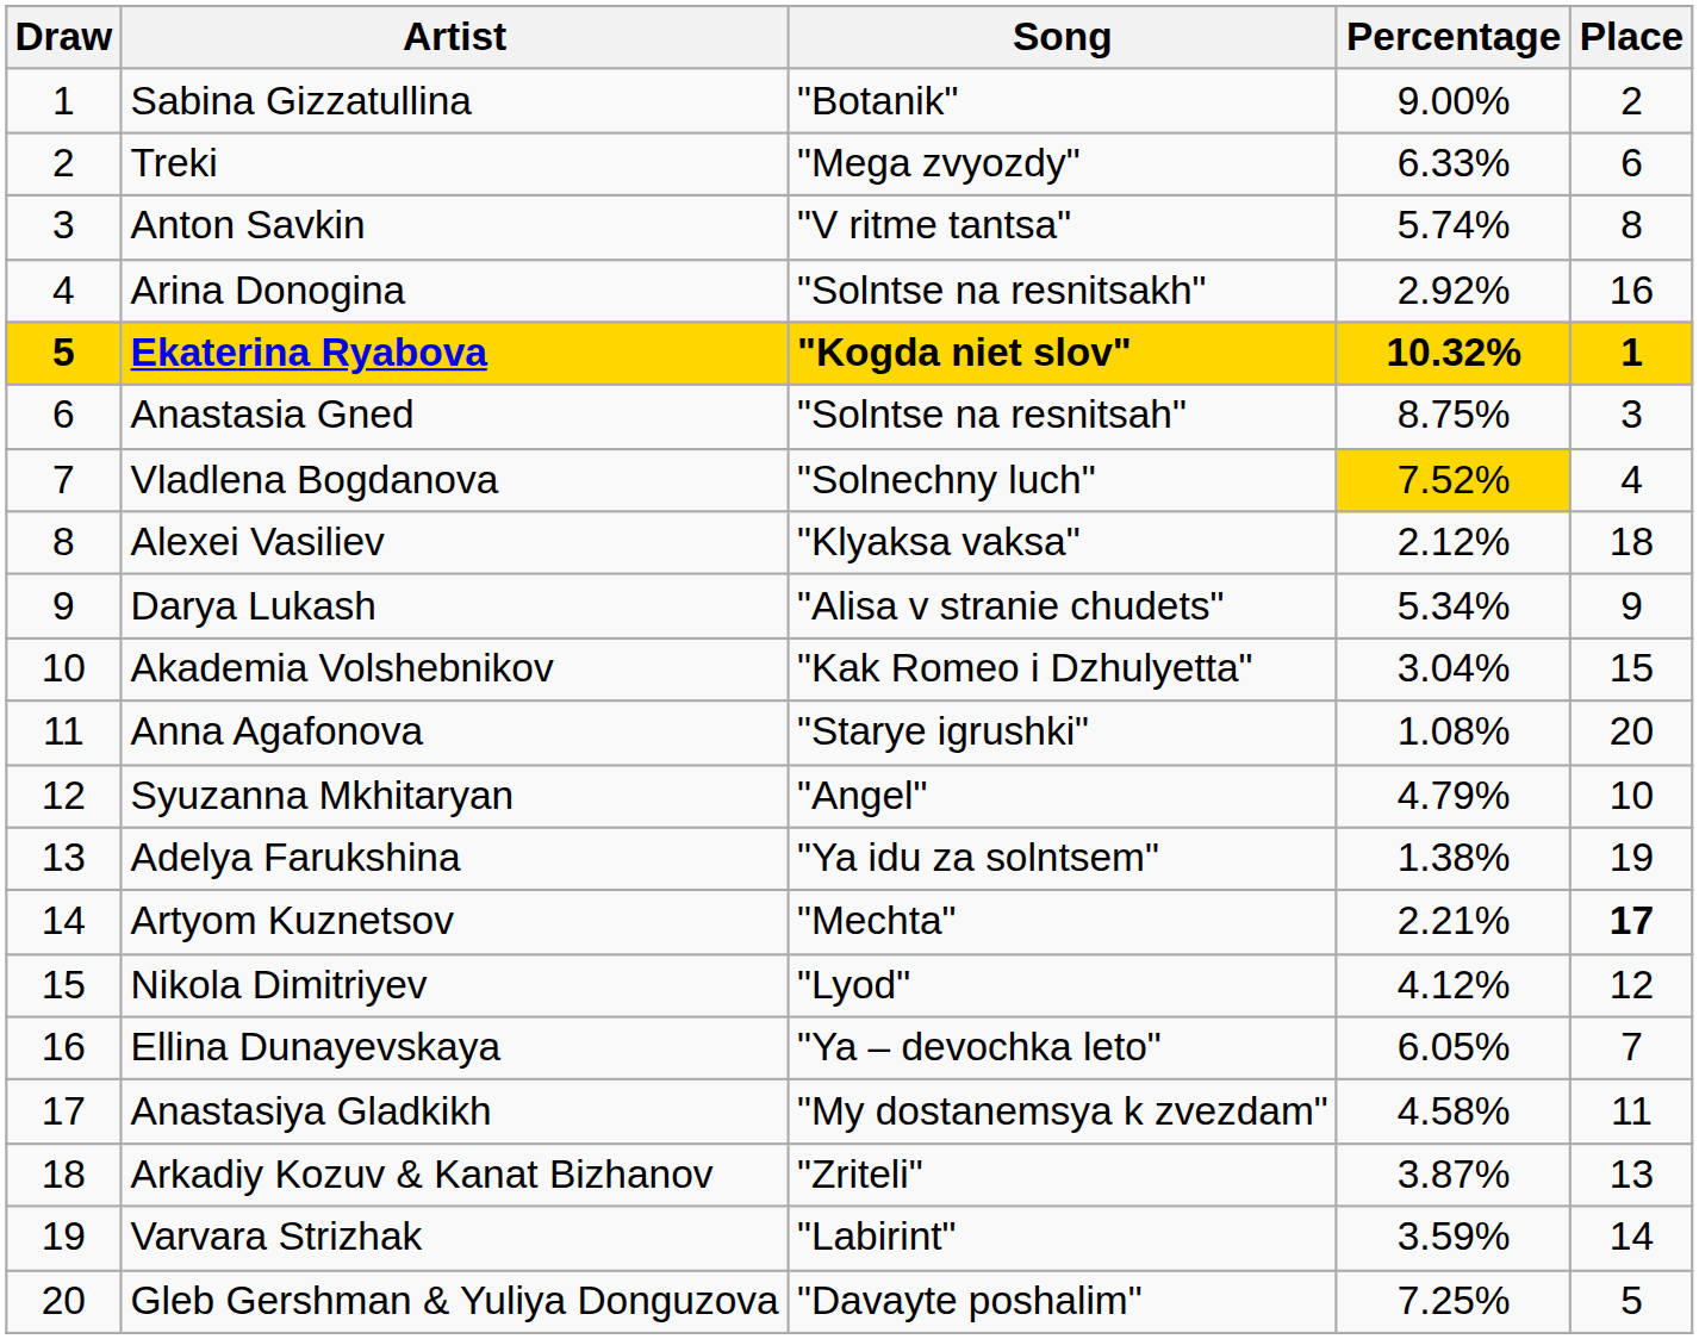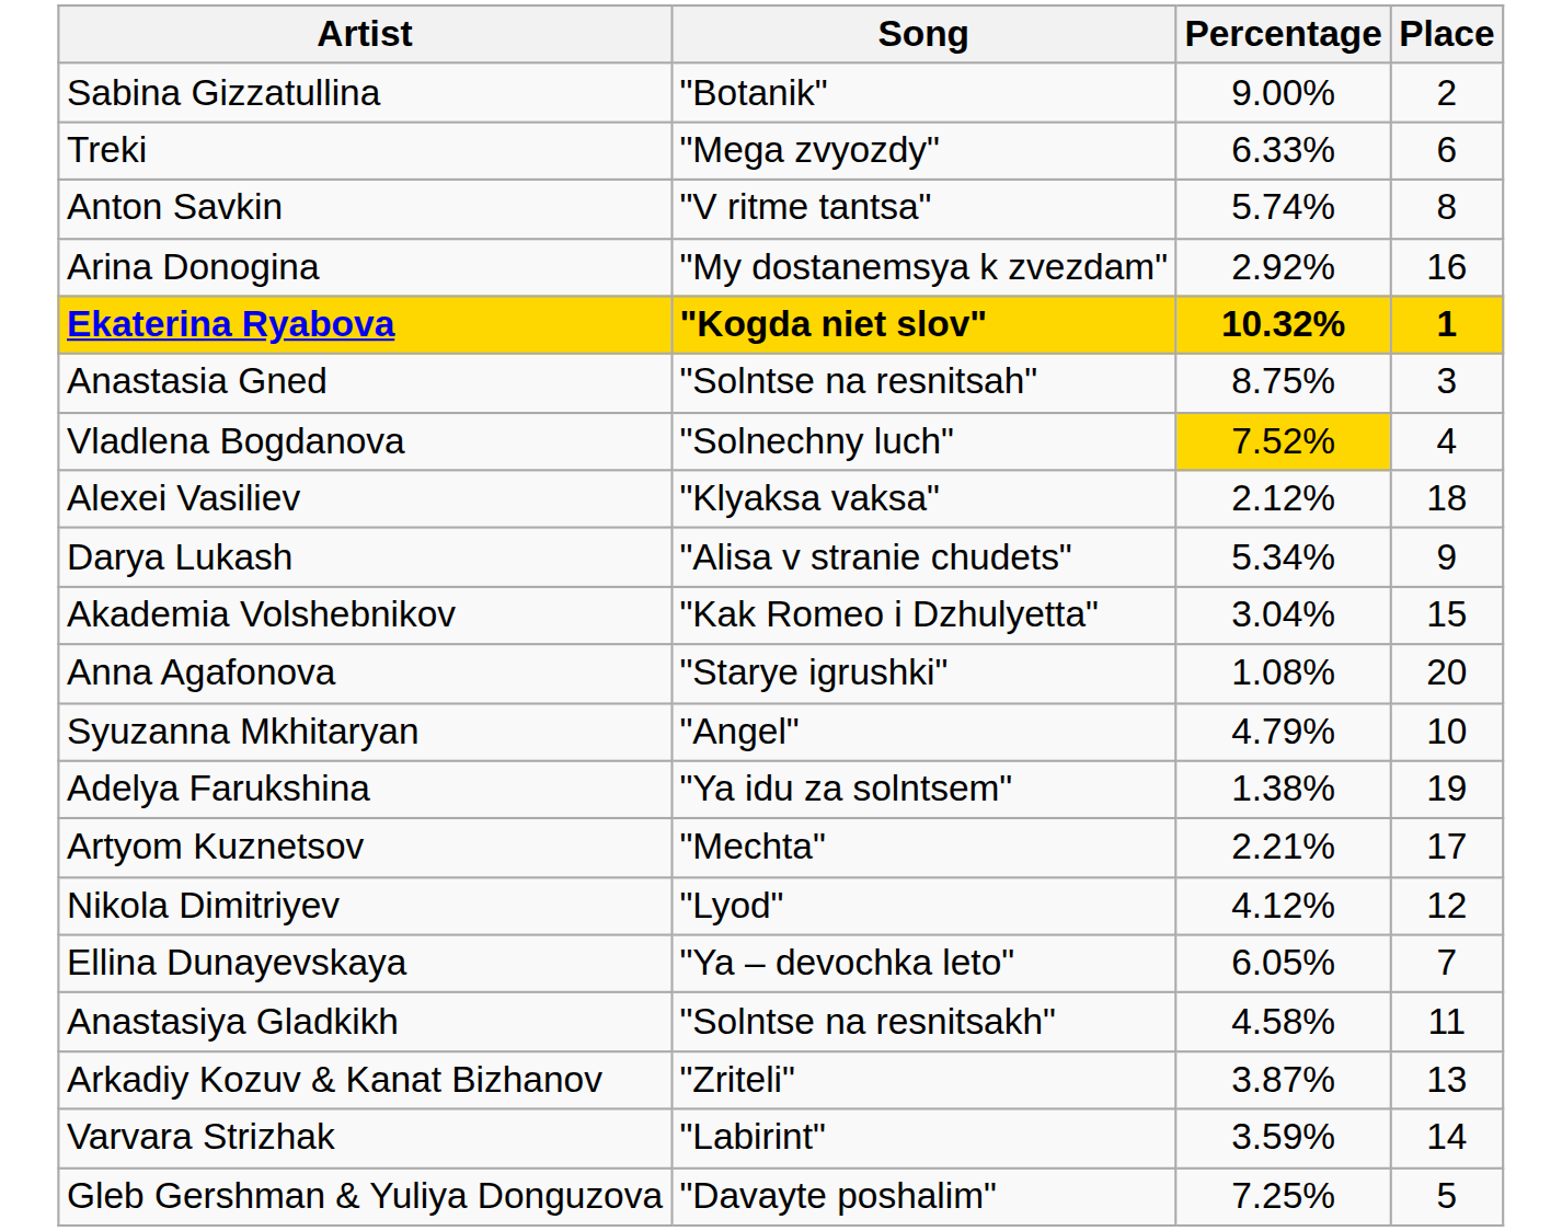 <table class="sortable wikitable" style="margin: 1em auto 1em auto; text-align:center">
 <tr>
-<th>Draw</th>
 <th>Artist</th>
 <th>Song</th>
 <th>Percentage</th>
 <th>Place</th>
 </tr>
 <tr>
-<td>1</td>
 <td align="left">Sabina Gizzatullina</td>
 <td align="left">"Botanik" </td>
 <td>9.00%</td>
 <td>2</td>
 </tr>
 <tr>
-<td>2</td>
 <td align="left">Treki</td>
 <td align="left">"Mega zvyozdy" </td>
 <td>6.33%</td>
 <td>6</td>
 </tr>
 <tr>
-<td>3</td>
 <td align="left">Anton Savkin</td>
 <td align="left">"V ritme tantsa" </td>
 <td>5.74%</td>
 <td>8</td>
 </tr>
 <tr>
-<td>4</td>
 <td align="left">Arina Donogina</td>
-<td align="left">"Solntse na resnitsakh" </td>
+<td align="left">"My dostanemsya k zvezdam" </td>
 <td>2.92%</td>
 <td>16</td>
 </tr>
 <tr style="font-weight:bold; background:gold;">
-<td>5</td>
 <td align="left"><a href='#'>Ekaterina Ryabova</a></td>
 <td align="left">"Kogda niet slov" </td>
 <td>10.32%</td>
 <td>1</td>
 </tr>
 <tr>
-<td>6</td>
 <td align="left">Anastasia Gned</td>
 <td align="left">"Solntse na resnitsah" </td>
 <td>8.75%</td>
 <td>3</td>
 </tr>
 <tr>
-<td>7</td>
 <td align="left">Vladlena Bogdanova</td>
 <td align="left">"Solnechny luch" </td>
 <td style="background: gold;">7.52%</td>
 <td>4</td>
 </tr>
 <tr>
-<td>8</td>
 <td align="left">Alexei Vasiliev</td>
 <td align="left">"Klyaksa vaksa" </td>
 <td>2.12%</td>
 <td>18</td>
 </tr>
 <tr>
-<td>9</td>
 <td align="left">Darya Lukash</td>
 <td align="left">"Alisa v stranie chudets" </td>
 <td>5.34%</td>
 <td>9</td>
 </tr>
 <tr>
-<td>10</td>
 <td align="left">Akademia Volshebnikov</td>
 <td align="left">"Kak Romeo i Dzhulyetta" </td>
 <td>3.04%</td>
 <td>15</td>
 </tr>
 <tr>
-<td>11</td>
 <td align="left">Anna Agafonova</td>
 <td align="left">"Starye igrushki" </td>
 <td>1.08%</td>
 <td>20</td>
 </tr>
 <tr>
-<td>12</td>
 <td align="left">Syuzanna Mkhitaryan</td>
 <td align="left">"Angel" </td>
 <td>4.79%</td>
 <td>10</td>
 </tr>
 <tr>
-<td>13</td>
 <td align="left">Adelya Farukshina</td>
 <td align="left">"Ya idu za solntsem" </td>
 <td>1.38%</td>
 <td>19</td>
 </tr>
 <tr>
-<td>14</td>
 <td align="left">Artyom Kuznetsov</td>
 <td align="left">"Mechta" </td>
 <td>2.21%</td>
-<td><strong>17</strong></td>
+<td>17</td>
 </tr>
 <tr>
-<td>15</td>
 <td align="left">Nikola Dimitriyev</td>
 <td align="left">"Lyod" </td>
 <td>4.12%</td>
 <td>12</td>
 </tr>
 <tr>
-<td>16</td>
 <td align="left">Ellina Dunayevskaya</td>
 <td align="left">"Ya – devochka leto" </td>
 <td>6.05%</td>
 <td>7</td>
 </tr>
 <tr>
-<td>17</td>
 <td align="left">Anastasiya Gladkikh</td>
-<td align="left">"My dostanemsya k zvezdam" </td>
+<td align="left">"Solntse na resnitsakh" </td>
 <td>4.58%</td>
 <td>11</td>
 </tr>
 <tr>
-<td>18</td>
 <td align="left">Arkadiy Kozuv & Kanat Bizhanov</td>
 <td align="left">"Zriteli" </td>
 <td>3.87%</td>
 <td>13</td>
 </tr>
 <tr>
-<td>19</td>
 <td align="left">Varvara Strizhak</td>
 <td align="left">"Labirint" </td>
 <td>3.59%</td>
 <td>14</td>
 </tr>
 <tr>
-<td>20</td>
 <td align="left">Gleb Gershman & Yuliya Donguzova</td>
 <td align="left">"Davayte poshalim" </td>
 <td>7.25%</td>
 <td>5</td>
 </tr>
 </table>
